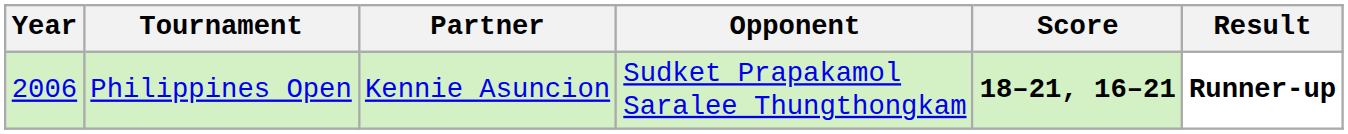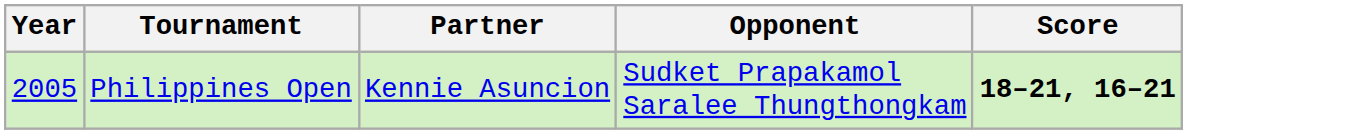 <table class="sortable wikitable" style="font-size: 90%;">
 <tr>
 <th>Year</th>
 <th>Tournament</th>
 <th>Partner</th>
 <th>Opponent</th>
 <th>Score</th>
-<th>Result</th>
 </tr>
 <tr style="background:#D4F1C5">
-<td align="center"><a href='#'>2006</a></td>
+<td align="center"><a href='#'>2005</a></td>
 <td align="left"><a href='#'>Philippines Open</a></td>
 <td align="left"> <a href='#'>Kennie Asuncion</a></td>
 <td align="left"> <a href='#'>Sudket Prapakamol</a> <br> <a href='#'>Saralee Thungthongkam</a></td>
 <td align="left"><strong>18–21, 16–21</strong></td>
-<td style="text-align:left; background:white"> <strong>Runner-up</strong></td>
 </tr>
 </table>
